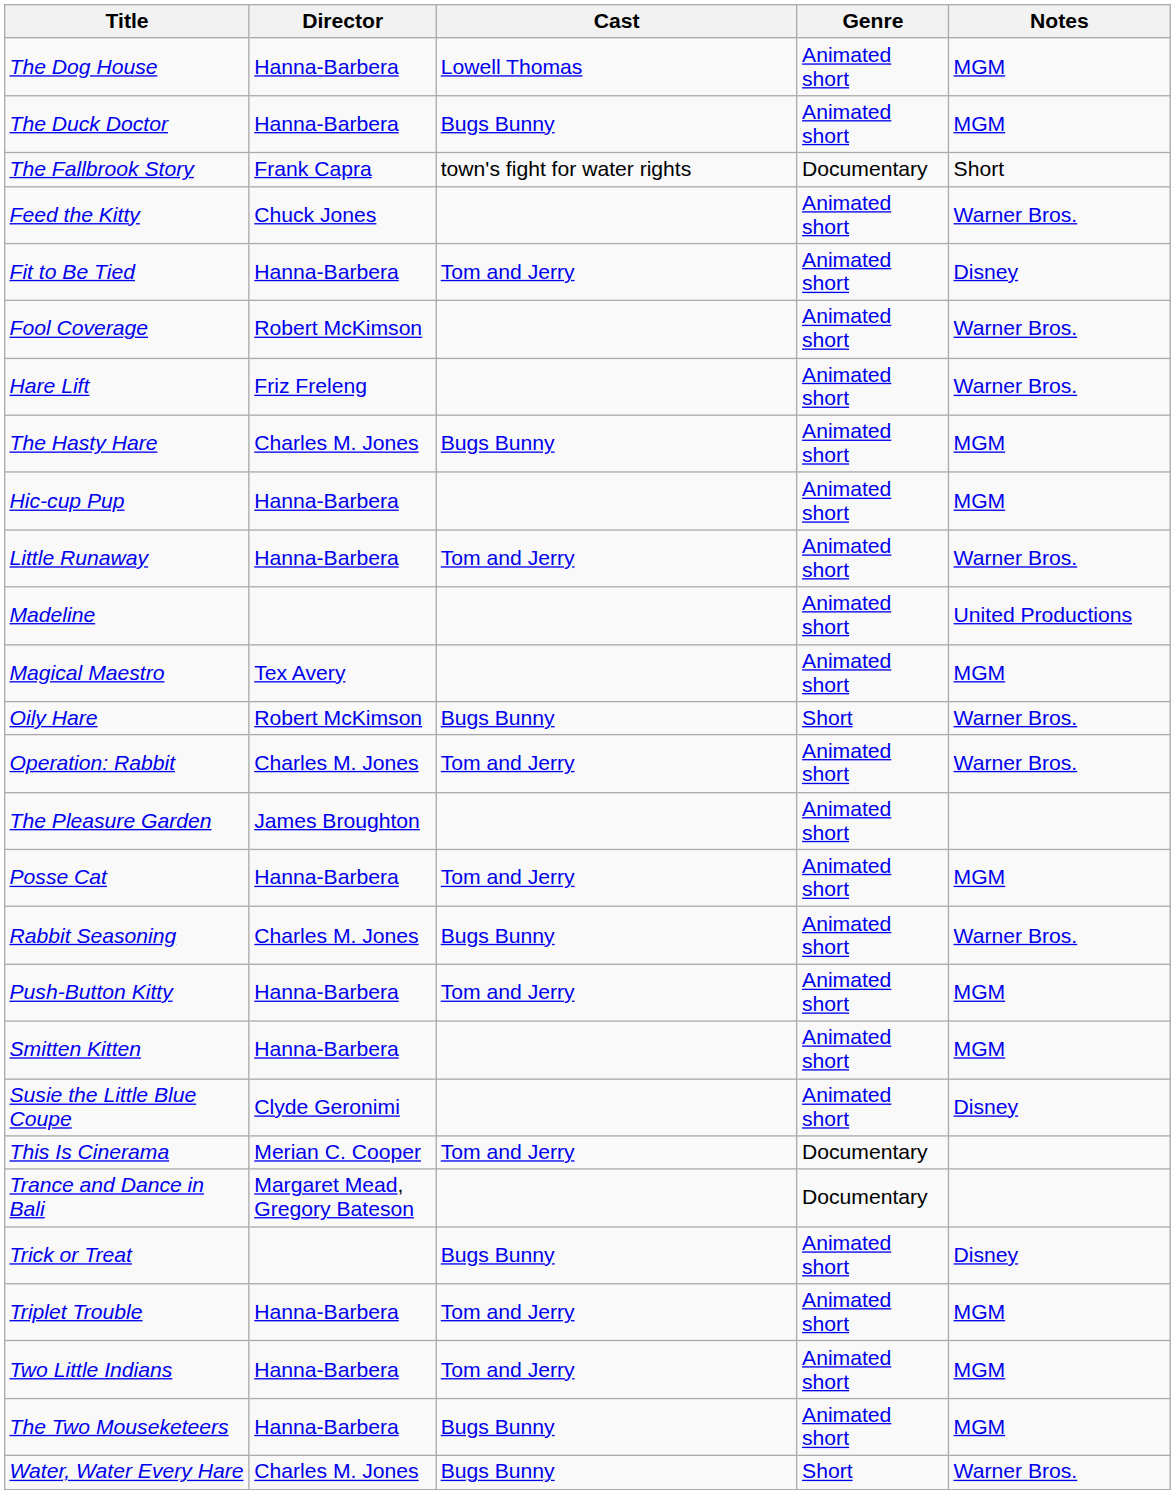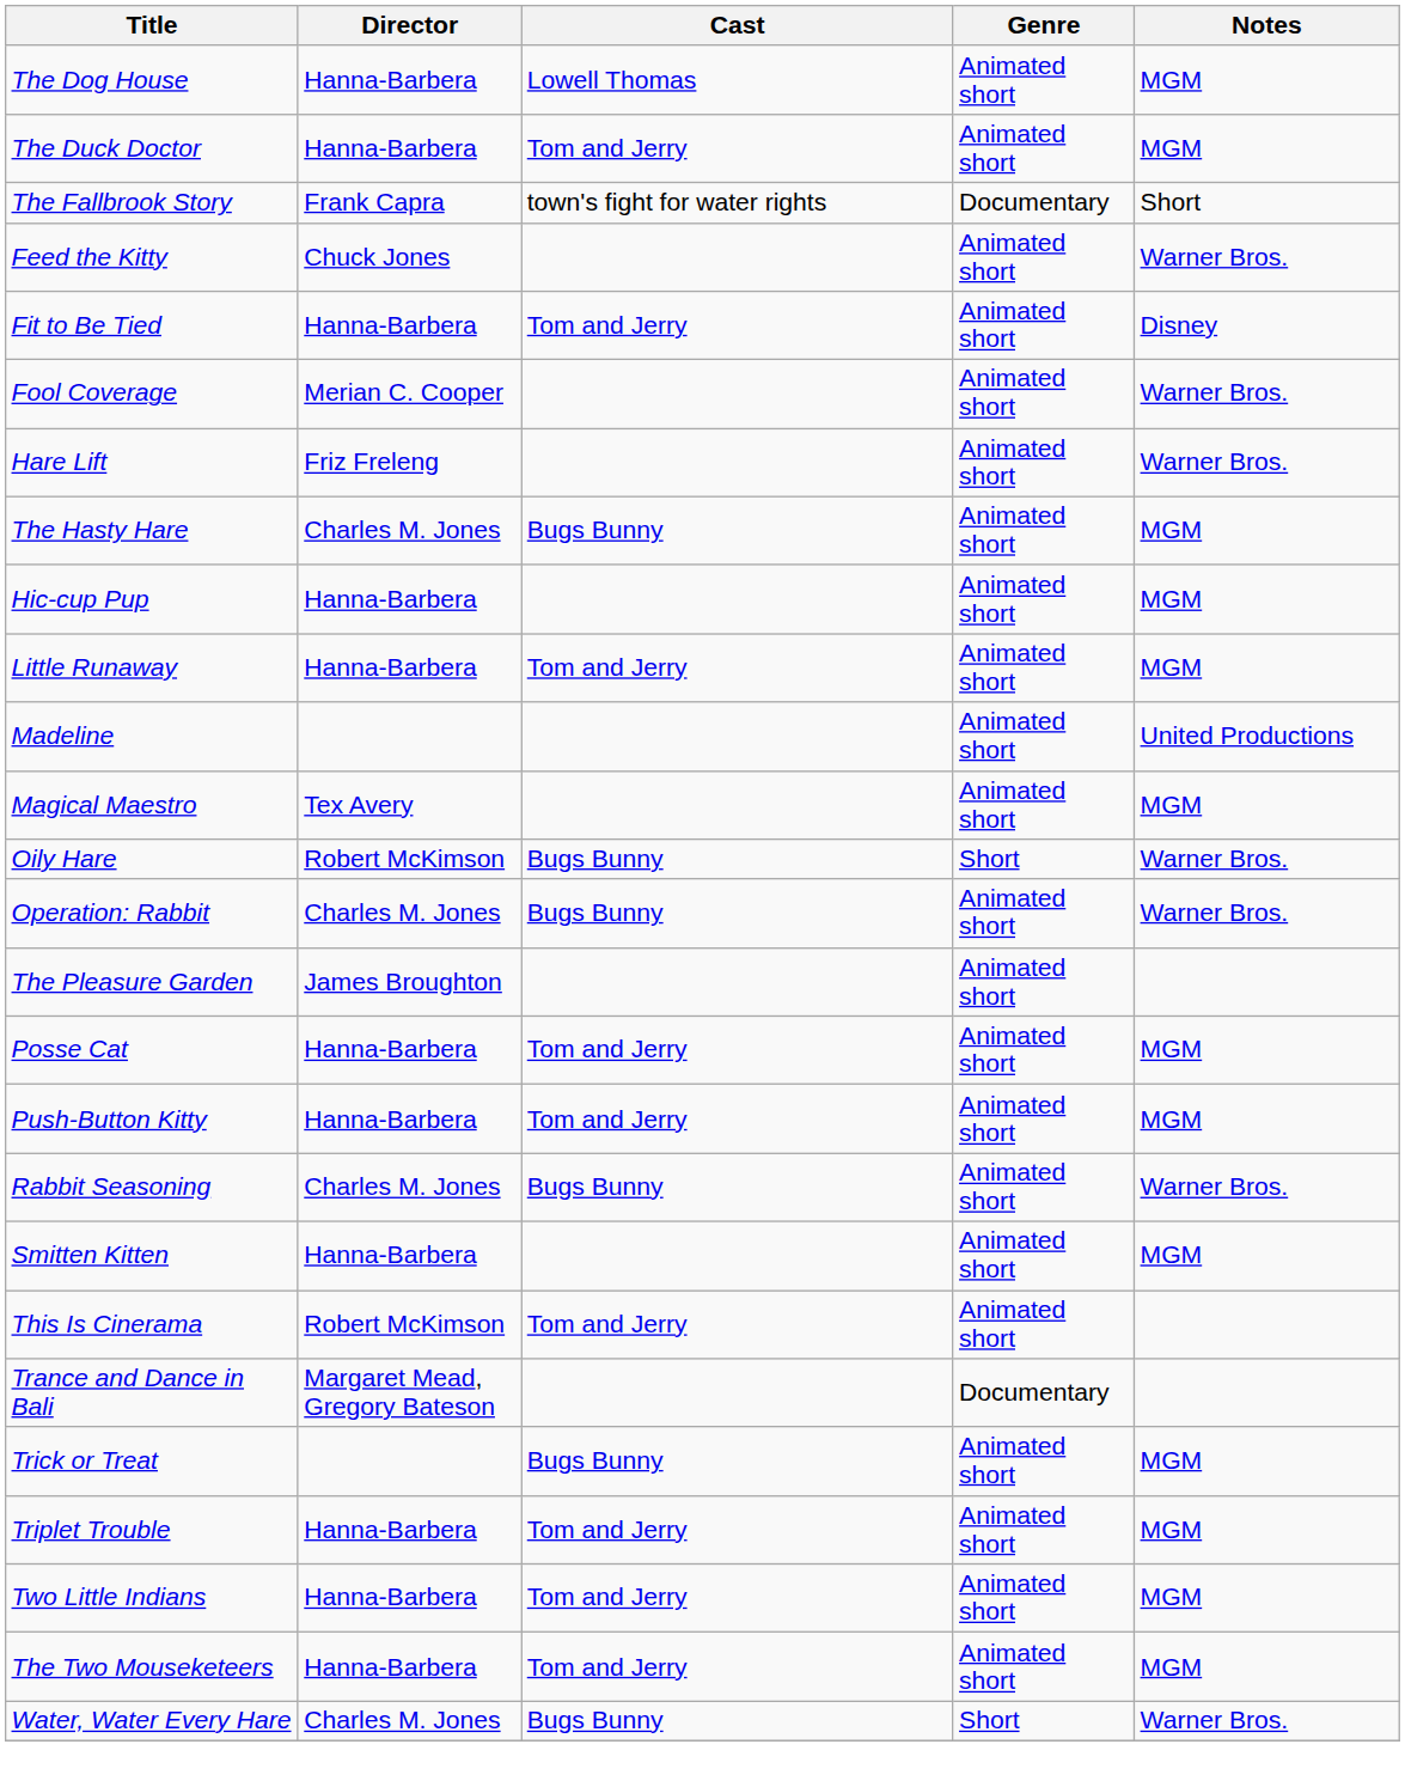 <table class="wikitable" style="width:100%;">
 <tr>
 <th style="width:21%;">Title</th>
 <th style="width:16%;">Director</th>
 <th style="width:31%;">Cast</th>
 <th style="width:13%;">Genre</th>
 <th style="width:19%;">Notes</th>
 </tr>
 <tr>
 <td><em><a href='#'>The Dog House</a></em></td>
 <td><a href='#'>Hanna-Barbera</a></td>
 <td><a href='#'>Lowell Thomas</a></td>
 <td><a href='#'>Animated short</a></td>
 <td><a href='#'>MGM</a></td>
 </tr>
 <tr>
 <td><em><a href='#'>The Duck Doctor</a></em></td>
 <td><a href='#'>Hanna-Barbera</a></td>
-<td><a href='#'>Bugs Bunny</a></td>
+<td><a href='#'>Tom and Jerry</a></td>
 <td><a href='#'>Animated short</a></td>
 <td><a href='#'>MGM</a></td>
 </tr>
 <tr>
 <td><em><a href='#'>The Fallbrook Story</a></em></td>
 <td><a href='#'>Frank Capra</a></td>
 <td>town's fight for water rights</td>
 <td>Documentary</td>
 <td>Short</td>
 </tr>
 <tr>
 <td><em><a href='#'>Feed the Kitty</a></em></td>
 <td><a href='#'>Chuck Jones</a></td>
 <td></td>
 <td><a href='#'>Animated short</a></td>
 <td><a href='#'>Warner Bros.</a></td>
 </tr>
 <tr>
 <td><em><a href='#'>Fit to Be Tied</a></em></td>
 <td><a href='#'>Hanna-Barbera</a></td>
 <td><a href='#'>Tom and Jerry</a></td>
 <td><a href='#'>Animated short</a></td>
 <td><a href='#'>Disney</a></td>
 </tr>
 <tr>
 <td><em><a href='#'>Fool Coverage</a></em></td>
-<td><a href='#'>Robert McKimson</a></td>
+<td><a href='#'>Merian C. Cooper</a></td>
 <td></td>
 <td><a href='#'>Animated short</a></td>
 <td><a href='#'>Warner Bros.</a></td>
 </tr>
 <tr>
 <td><em><a href='#'>Hare Lift</a></em></td>
 <td><a href='#'>Friz Freleng</a></td>
 <td></td>
 <td><a href='#'>Animated short</a></td>
 <td><a href='#'>Warner Bros.</a></td>
 </tr>
 <tr>
 <td><em><a href='#'>The Hasty Hare</a></em></td>
 <td><a href='#'>Charles M. Jones</a></td>
 <td><a href='#'>Bugs Bunny</a></td>
 <td><a href='#'>Animated short</a></td>
 <td><a href='#'>MGM</a></td>
 </tr>
 <tr>
 <td><em><a href='#'>Hic-cup Pup</a></em></td>
 <td><a href='#'>Hanna-Barbera</a></td>
 <td></td>
 <td><a href='#'>Animated short</a></td>
 <td><a href='#'>MGM</a></td>
 </tr>
 <tr>
 <td><em><a href='#'>Little Runaway</a></em></td>
 <td><a href='#'>Hanna-Barbera</a></td>
 <td><a href='#'>Tom and Jerry</a></td>
 <td><a href='#'>Animated short</a></td>
-<td><a href='#'>Warner Bros.</a></td>
+<td><a href='#'>MGM</a></td>
 </tr>
 <tr>
 <td><em><a href='#'>Madeline</a></em></td>
 <td></td>
 <td></td>
 <td><a href='#'>Animated short</a></td>
 <td><a href='#'>United Productions</a></td>
 </tr>
 <tr>
 <td><em><a href='#'>Magical Maestro</a></em></td>
 <td><a href='#'>Tex Avery</a></td>
 <td></td>
 <td><a href='#'>Animated short</a></td>
 <td><a href='#'>MGM</a></td>
 </tr>
 <tr>
 <td><em><a href='#'>Oily Hare</a></em></td>
 <td><a href='#'>Robert McKimson</a></td>
 <td><a href='#'>Bugs Bunny</a></td>
 <td><a href='#'>Short</a></td>
 <td><a href='#'>Warner Bros.</a></td>
 </tr>
 <tr>
 <td><em><a href='#'>Operation: Rabbit</a></em></td>
 <td><a href='#'>Charles M. Jones</a></td>
-<td><a href='#'>Tom and Jerry</a></td>
+<td><a href='#'>Bugs Bunny</a></td>
 <td><a href='#'>Animated short</a></td>
 <td><a href='#'>Warner Bros.</a></td>
 </tr>
 <tr>
 <td><em><a href='#'>The Pleasure Garden</a></em></td>
 <td><a href='#'>James Broughton</a></td>
 <td></td>
 <td><a href='#'>Animated short</a></td>
 <td></td>
 </tr>
 <tr>
 <td><em><a href='#'>Posse Cat</a></em></td>
 <td><a href='#'>Hanna-Barbera</a></td>
 <td><a href='#'>Tom and Jerry</a></td>
 <td><a href='#'>Animated short</a></td>
 <td><a href='#'>MGM</a></td>
 </tr>
 <tr>
+<td><em><a href='#'>Push-Button Kitty</a></em></td>
+<td><a href='#'>Hanna-Barbera</a></td>
+<td><a href='#'>Tom and Jerry</a></td>
+<td><a href='#'>Animated short</a></td>
+<td><a href='#'>MGM</a></td>
+</tr>
+<tr>
 <td><em><a href='#'>Rabbit Seasoning</a></em></td>
 <td><a href='#'>Charles M. Jones</a></td>
 <td><a href='#'>Bugs Bunny</a></td>
 <td><a href='#'>Animated short</a></td>
 <td><a href='#'>Warner Bros.</a></td>
-</tr>
-<tr>
-<td><em><a href='#'>Push-Button Kitty</a></em></td>
-<td><a href='#'>Hanna-Barbera</a></td>
-<td><a href='#'>Tom and Jerry</a></td>
-<td><a href='#'>Animated short</a></td>
-<td><a href='#'>MGM</a></td>
 </tr>
 <tr>
 <td><em><a href='#'>Smitten Kitten</a></em></td>
 <td><a href='#'>Hanna-Barbera</a></td>
 <td></td>
 <td><a href='#'>Animated short</a></td>
 <td><a href='#'>MGM</a></td>
 </tr>
 <tr>
-<td><em><a href='#'>Susie the Little Blue Coupe</a></em></td>
-<td><a href='#'>Clyde Geronimi</a></td>
-<td></td>
+<td><em><a href='#'>This Is Cinerama</a></em></td>
+<td><a href='#'>Robert McKimson</a></td>
+<td><a href='#'>Tom and Jerry</a></td>
 <td><a href='#'>Animated short</a></td>
-<td><a href='#'>Disney</a></td>
-</tr>
-<tr>
-<td><em><a href='#'>This Is Cinerama</a></em></td>
-<td><a href='#'>Merian C. Cooper</a></td>
-<td><a href='#'>Tom and Jerry</a></td>
-<td>Documentary</td>
 <td></td>
 </tr>
 <tr>
 <td><em><a href='#'>Trance and Dance in Bali</a></em></td>
 <td><a href='#'>Margaret Mead</a>, <a href='#'>Gregory Bateson</a></td>
 <td></td>
 <td>Documentary</td>
 <td></td>
 </tr>
 <tr>
 <td><em><a href='#'>Trick or Treat</a></em></td>
 <td></td>
 <td><a href='#'>Bugs Bunny</a></td>
 <td><a href='#'>Animated short</a></td>
-<td><a href='#'>Disney</a></td>
+<td><a href='#'>MGM</a></td>
 </tr>
 <tr>
 <td><em><a href='#'>Triplet Trouble</a></em></td>
 <td><a href='#'>Hanna-Barbera</a></td>
 <td><a href='#'>Tom and Jerry</a></td>
 <td><a href='#'>Animated short</a></td>
 <td><a href='#'>MGM</a></td>
 </tr>
 <tr>
 <td><em><a href='#'>Two Little Indians</a></em></td>
 <td><a href='#'>Hanna-Barbera</a></td>
 <td><a href='#'>Tom and Jerry</a></td>
 <td><a href='#'>Animated short</a></td>
 <td><a href='#'>MGM</a></td>
 </tr>
 <tr>
 <td><em><a href='#'>The Two Mouseketeers</a></em></td>
 <td><a href='#'>Hanna-Barbera</a></td>
-<td><a href='#'>Bugs Bunny</a></td>
+<td><a href='#'>Tom and Jerry</a></td>
 <td><a href='#'>Animated short</a></td>
 <td><a href='#'>MGM</a></td>
 </tr>
 <tr>
 <td><em><a href='#'>Water, Water Every Hare</a></em></td>
 <td><a href='#'>Charles M. Jones</a></td>
 <td><a href='#'>Bugs Bunny</a></td>
 <td><a href='#'>Short</a></td>
 <td><a href='#'>Warner Bros.</a></td>
 </tr>
 <tr>
 </tr>
 </table>
